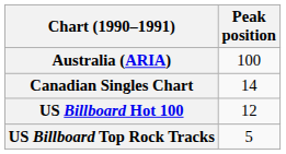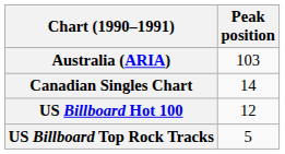 <table class="wikitable sortable plainrowheaders">
 <tr>
 <th>Chart (1990–1991)</th>
 <th>Peak<br>position</th>
 </tr>
 <tr>
 <th scope="row">Australia (<a href='#'>ARIA</a>)</th>
-<td style="text-align:center;">100</td>
+<td style="text-align:center;">103</td>
 </tr>
 <tr>
 <th scope="row">Canadian Singles Chart</th>
 <td style="text-align:center;">14</td>
 </tr>
 <tr>
 <th scope="row">US <a href='#'><em>Billboard</em> Hot 100</a></th>
 <td style="text-align:center;">12</td>
 </tr>
 <tr>
 <th scope="row">US <em>Billboard</em> Top Rock Tracks</th>
 <td style="text-align:center;">5</td>
 </tr>
 </table>
